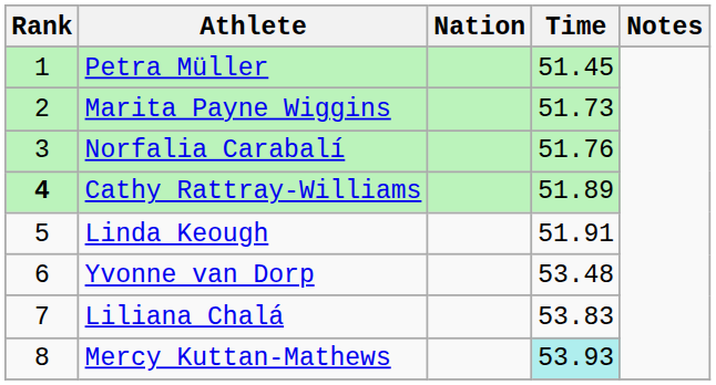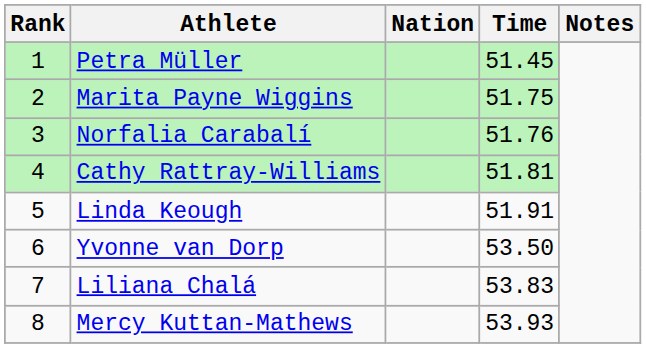 <table class="wikitable sortable" style="text-align:center">
 <tr>
 <th>Rank</th>
 <th>Athlete</th>
 <th>Nation</th>
 <th>Time</th>
 <th>Notes</th>
 </tr>
 <tr style="background:#bbf3bb;">
 <td>1</td>
 <td align=left><a href='#'>Petra Müller</a></td>
 <td align=left></td>
 <td>51.45</td>
 </tr>
 <tr style="background:#bbf3bb;">
 <td>2</td>
 <td align=left><a href='#'>Marita Payne Wiggins</a></td>
 <td align=left></td>
-<td>51.73</td>
+<td>51.75</td>
 </tr>
 <tr style="background:#bbf3bb;">
 <td>3</td>
 <td align=left><a href='#'>Norfalia Carabalí</a></td>
 <td align=left></td>
 <td>51.76</td>
 </tr>
 <tr style="background:#bbf3bb;">
-<td><strong>4</strong></td>
+<td>4</td>
 <td align=left><a href='#'>Cathy Rattray-Williams</a></td>
 <td align=left></td>
-<td>51.89</td>
+<td>51.81</td>
 </tr>
 <tr>
 <td>5</td>
 <td align=left><a href='#'>Linda Keough</a></td>
 <td align=left></td>
 <td>51.91</td>
 </tr>
 <tr>
 <td>6</td>
 <td align=left><a href='#'>Yvonne van Dorp</a></td>
 <td align=left></td>
-<td>53.48</td>
+<td>53.50</td>
 </tr>
 <tr>
 <td>7</td>
 <td align=left><a href='#'>Liliana Chalá</a></td>
 <td align=left></td>
 <td>53.83</td>
 </tr>
 <tr>
 <td>8</td>
 <td align=left><a href='#'>Mercy Kuttan-Mathews</a></td>
 <td align=left></td>
-<td style="background: paleturquoise;">53.93</td>
+<td>53.93</td>
 </tr>
 </table>
